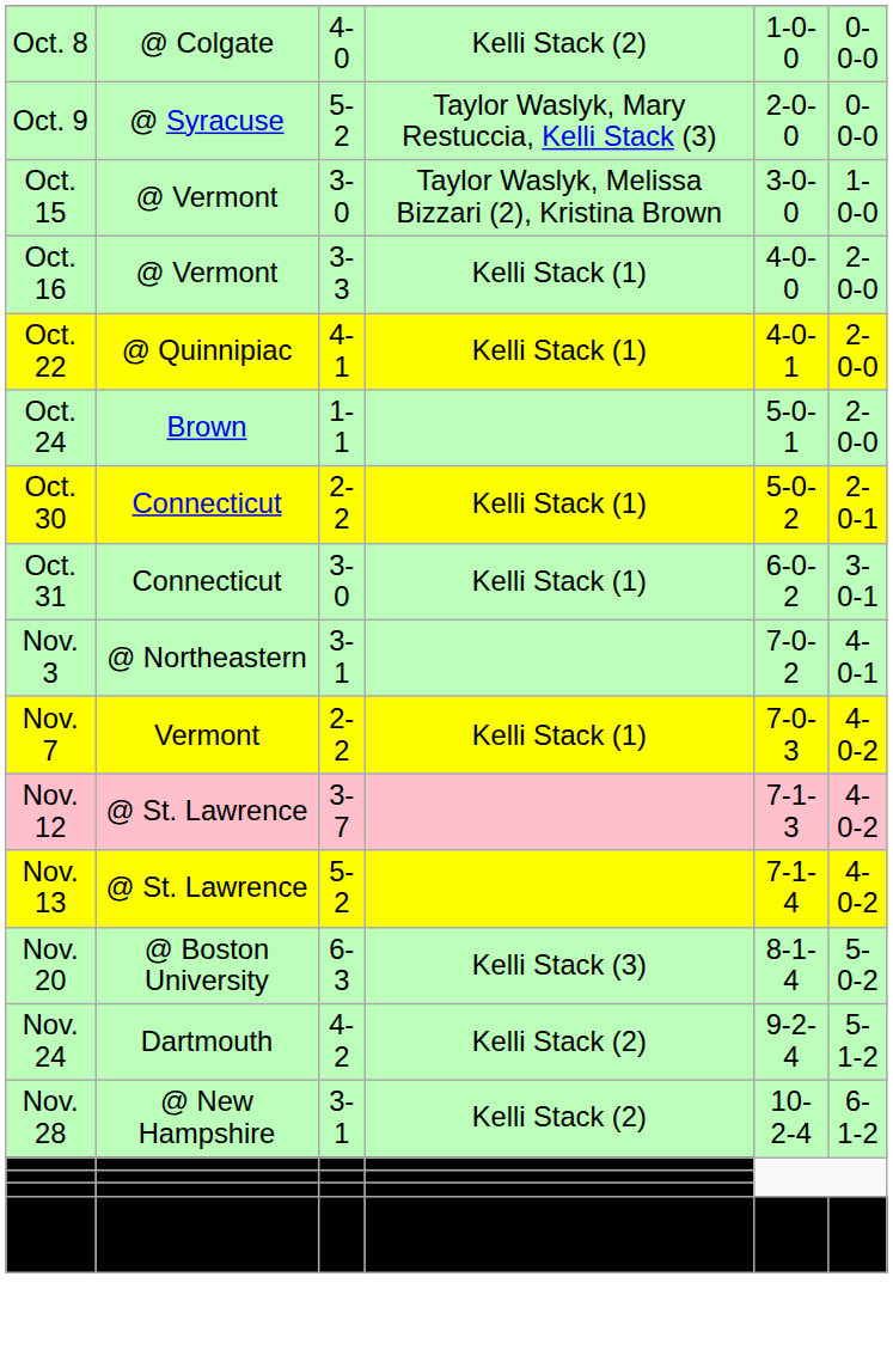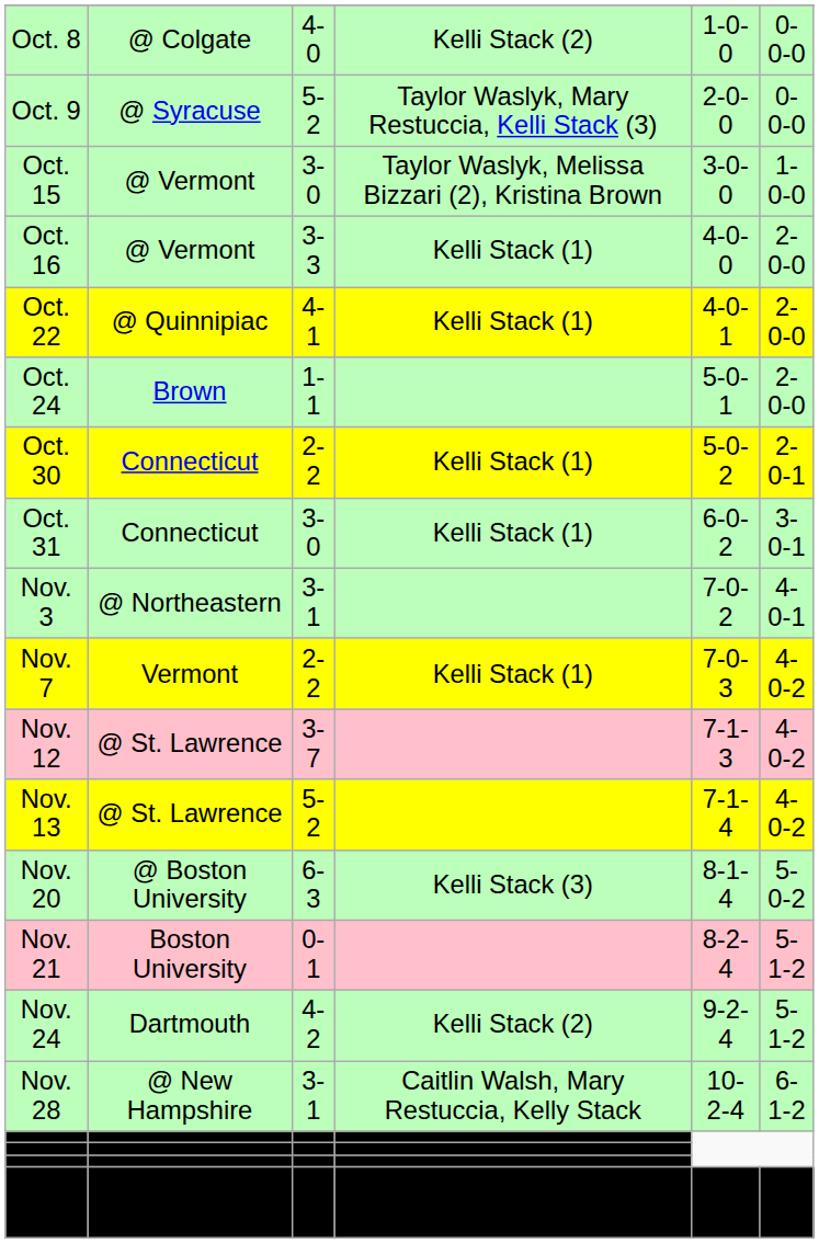 <table class="wikitable" width="80%">
 <tr align="center">
 </tr>
 <tr align="center" bgcolor="bbffbb">
 <td>Oct. 8</td>
 <td>@ Colgate</td>
 <td>4-0</td>
 <td>Kelli Stack (2)</td>
 <td>1-0-0</td>
 <td>0-0-0</td>
 </tr>
 <tr align="center" bgcolor="bbffbb">
 <td>Oct. 9</td>
 <td>@ <a href='#'>Syracuse</a></td>
 <td>5-2</td>
 <td>Taylor Waslyk, Mary Restuccia, <a href='#'>Kelli Stack</a> (3)</td>
 <td>2-0-0</td>
 <td>0-0-0</td>
 </tr>
 <tr align="center" bgcolor="bbffbb">
 <td>Oct. 15</td>
 <td>@ Vermont</td>
 <td>3-0</td>
 <td>Taylor Waslyk, Melissa Bizzari (2), Kristina Brown </td>
 <td>3-0-0</td>
 <td>1-0-0</td>
 </tr>
 <tr align="center" bgcolor="bbffbb">
 <td>Oct. 16</td>
 <td>@ Vermont</td>
 <td>3-3</td>
 <td>Kelli Stack (1)</td>
 <td>4-0-0</td>
 <td>2-0-0</td>
 </tr>
 <tr align="center" bgcolor="yellow">
 <td>Oct. 22</td>
 <td>@ Quinnipiac</td>
 <td>4-1</td>
 <td>Kelli Stack (1)</td>
 <td>4-0-1</td>
 <td>2-0-0</td>
 </tr>
 <tr align="center" bgcolor="bbffbb">
 <td>Oct. 24</td>
 <td><a href='#'>Brown</a></td>
 <td>1-1</td>
 <td></td>
 <td>5-0-1</td>
 <td>2-0-0</td>
 </tr>
 <tr align="center" bgcolor="yellow">
 <td>Oct. 30</td>
 <td><a href='#'>Connecticut</a></td>
 <td>2-2</td>
 <td>Kelli Stack (1)</td>
 <td>5-0-2</td>
 <td>2-0-1</td>
 </tr>
 <tr align="center" bgcolor="bbffbb">
 <td>Oct. 31</td>
 <td>Connecticut</td>
 <td>3-0</td>
 <td>Kelli Stack (1)</td>
 <td>6-0-2</td>
 <td>3-0-1</td>
 </tr>
 <tr align="center" bgcolor="bbffbb">
 <td>Nov. 3</td>
 <td>@ Northeastern</td>
 <td>3-1</td>
 <td></td>
 <td>7-0-2</td>
 <td>4-0-1</td>
 </tr>
 <tr align="center" bgcolor="yellow">
 <td>Nov. 7</td>
 <td>Vermont</td>
 <td>2-2</td>
 <td>Kelli Stack (1)</td>
 <td>7-0-3</td>
 <td>4-0-2</td>
 </tr>
 <tr align="center" bgcolor="pink">
 <td>Nov. 12</td>
 <td>@ St. Lawrence</td>
 <td>3-7</td>
 <td></td>
 <td>7-1-3</td>
 <td>4-0-2</td>
 </tr>
 <tr align="center" bgcolor="yellow">
 <td>Nov. 13</td>
 <td>@ St. Lawrence</td>
 <td>5-2</td>
 <td></td>
 <td>7-1-4</td>
 <td>4-0-2</td>
 </tr>
 <tr align="center" bgcolor="bbffbb">
 <td>Nov. 20</td>
 <td>@ Boston University</td>
 <td>6-3</td>
 <td>Kelli Stack (3)</td>
 <td>8-1-4</td>
 <td>5-0-2</td>
 </tr>
+<tr align="center" bgcolor="pink">
+<td>Nov. 21</td>
+<td>Boston University</td>
+<td>0-1</td>
+<td></td>
+<td>8-2-4</td>
+<td>5-1-2</td>
+</tr>
 <tr align="center" bgcolor="bbffbb">
 <td>Nov. 24</td>
 <td>Dartmouth</td>
 <td>4-2</td>
 <td>Kelli Stack (2)</td>
 <td>9-2-4</td>
 <td>5-1-2</td>
 </tr>
 <tr align="center" bgcolor="bbffbb">
 <td>Nov. 28</td>
 <td>@ New Hampshire</td>
 <td>3-1</td>
-<td>Kelli Stack (2)</td>
+<td>Caitlin Walsh, Mary Restuccia, Kelly Stack</td>
 <td>10-2-4</td>
 <td>6-1-2</td>
 </tr>
 <tr align="center" bgcolor=" ">
 <td></td>
 <td></td>
 <td></td>
 <td></td>
 </tr>
 <tr align="center" bgcolor=" ">
 <td></td>
 <td></td>
 <td></td>
 <td></td>
 </tr>
 <tr align="center" bgcolor=" ">
 <td></td>
 <td></td>
 <td></td>
 <td></td>
 </tr>
 <tr align="center" bgcolor=" ">
 <td>Feb. 15</td>
 <td>Harvard</td>
 <td>3-1</td>
-<td>Caitlin Walsh, Mary Restuccia, Kelly Stack</td>
+<td>Kelli Stack (2)</td>
 <td></td>
 <td></td>
 </tr>
 <tr align="center" bgcolor=" ">
 </tr>
 </table>
